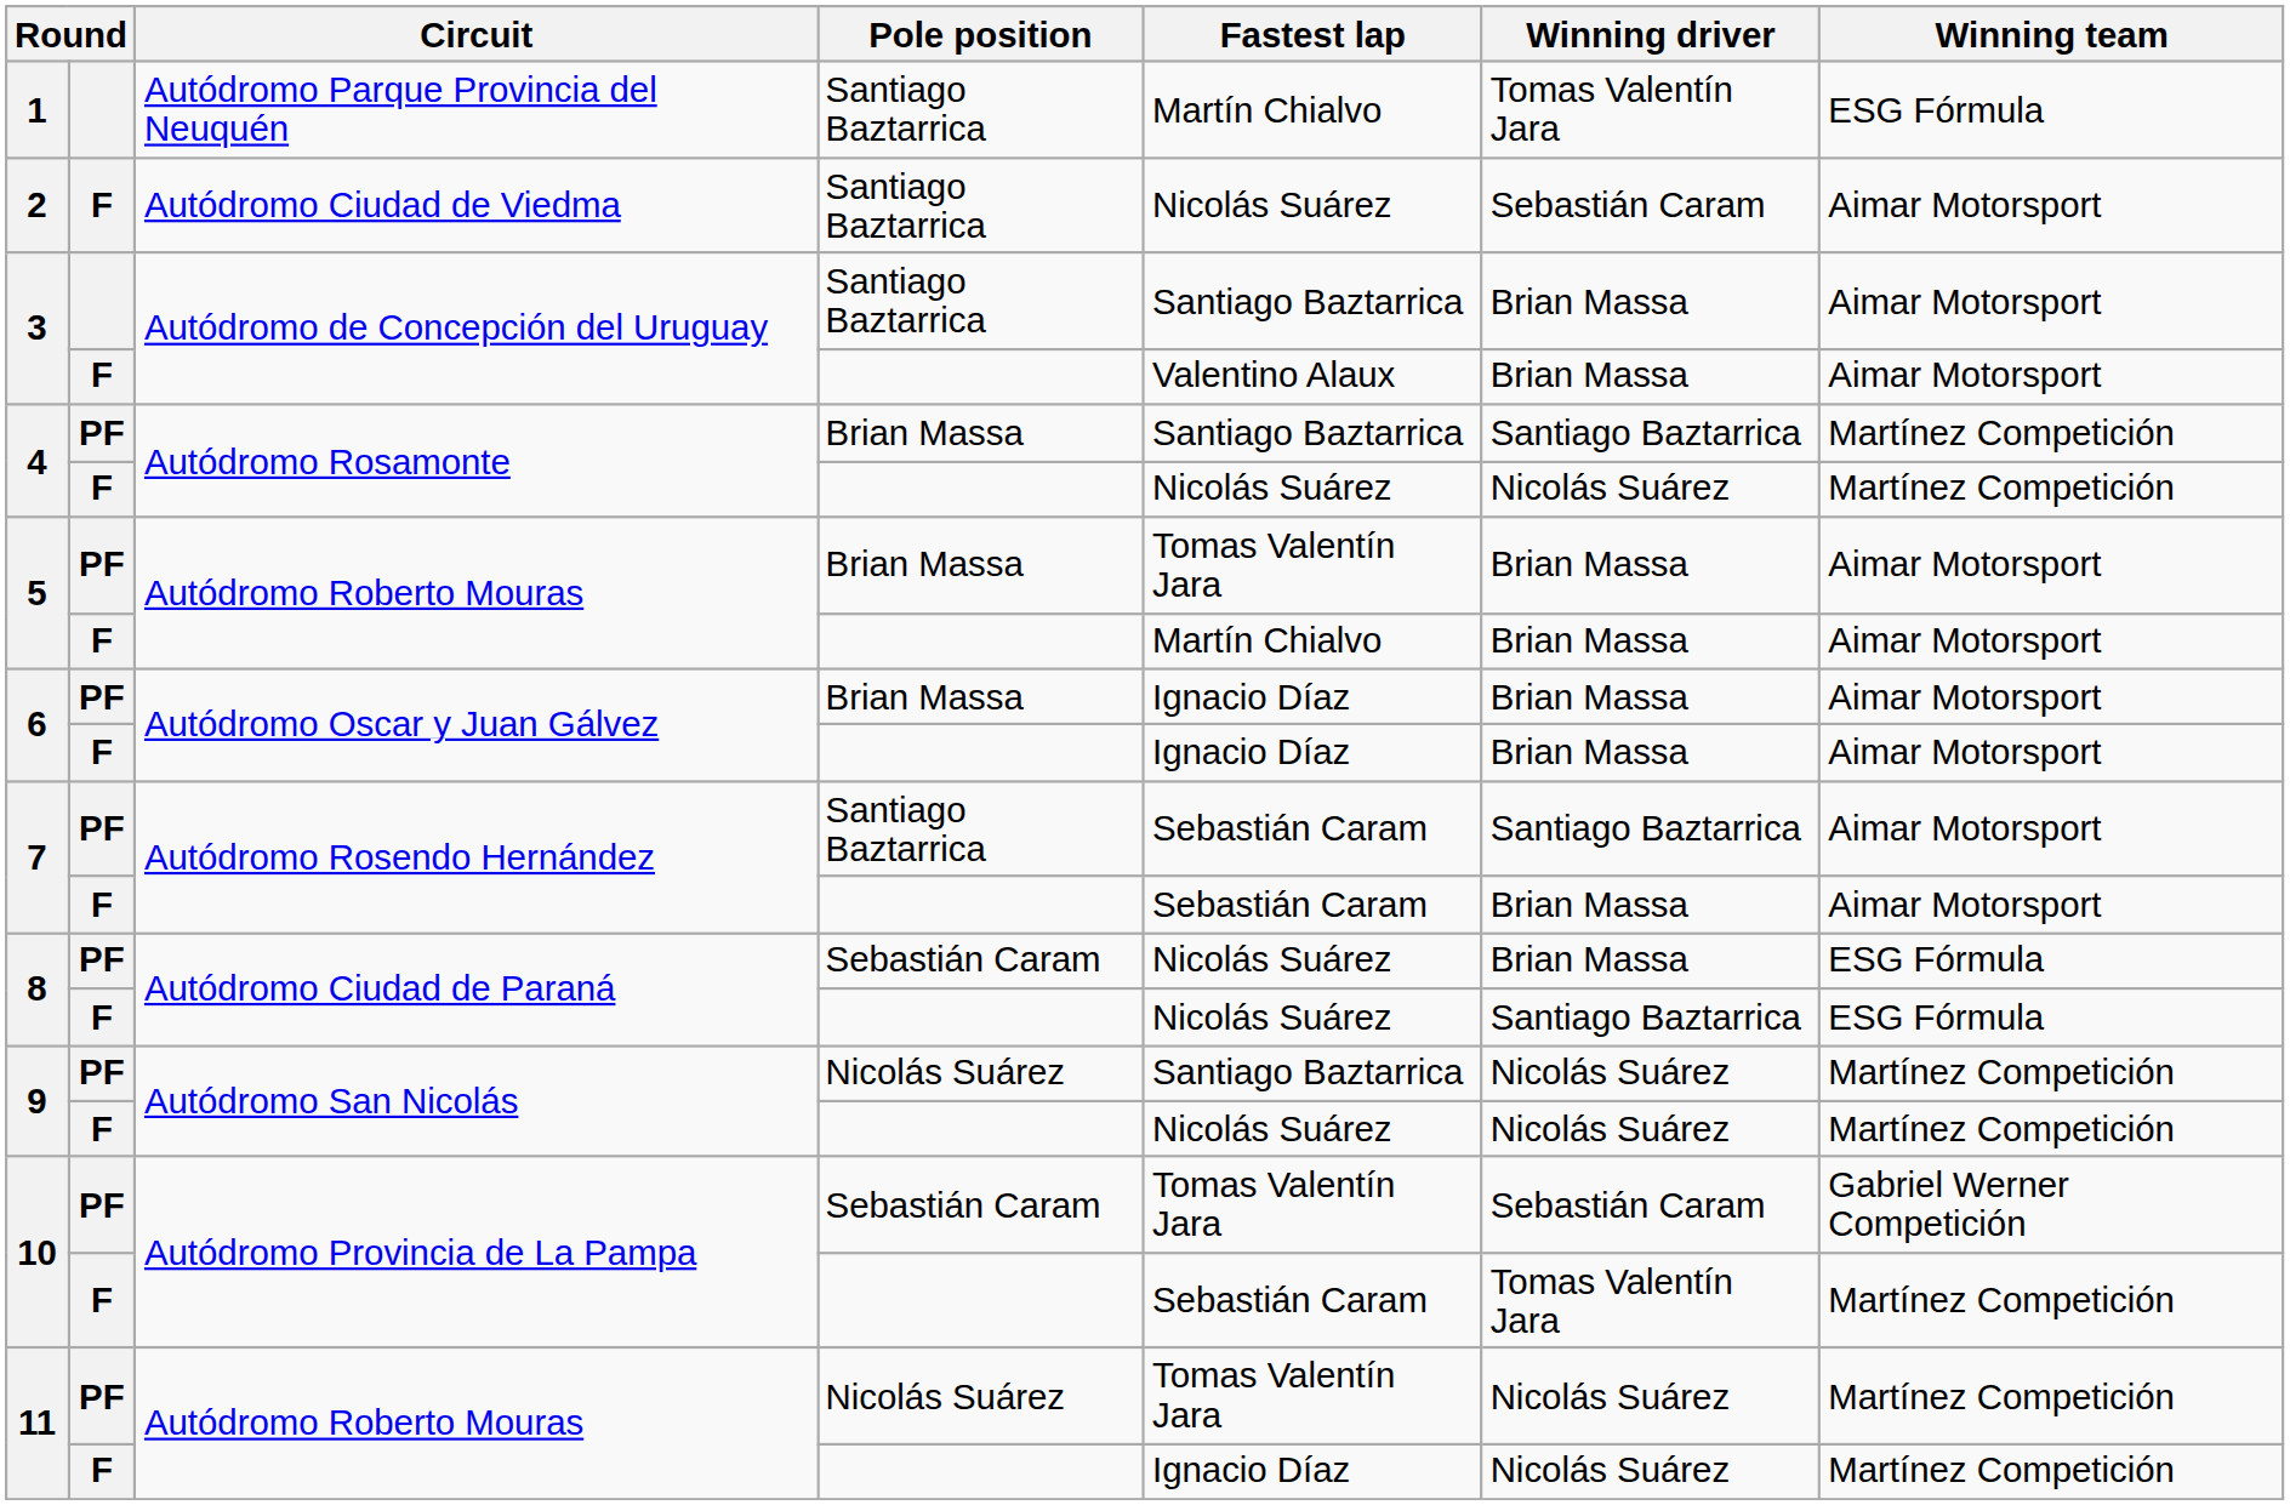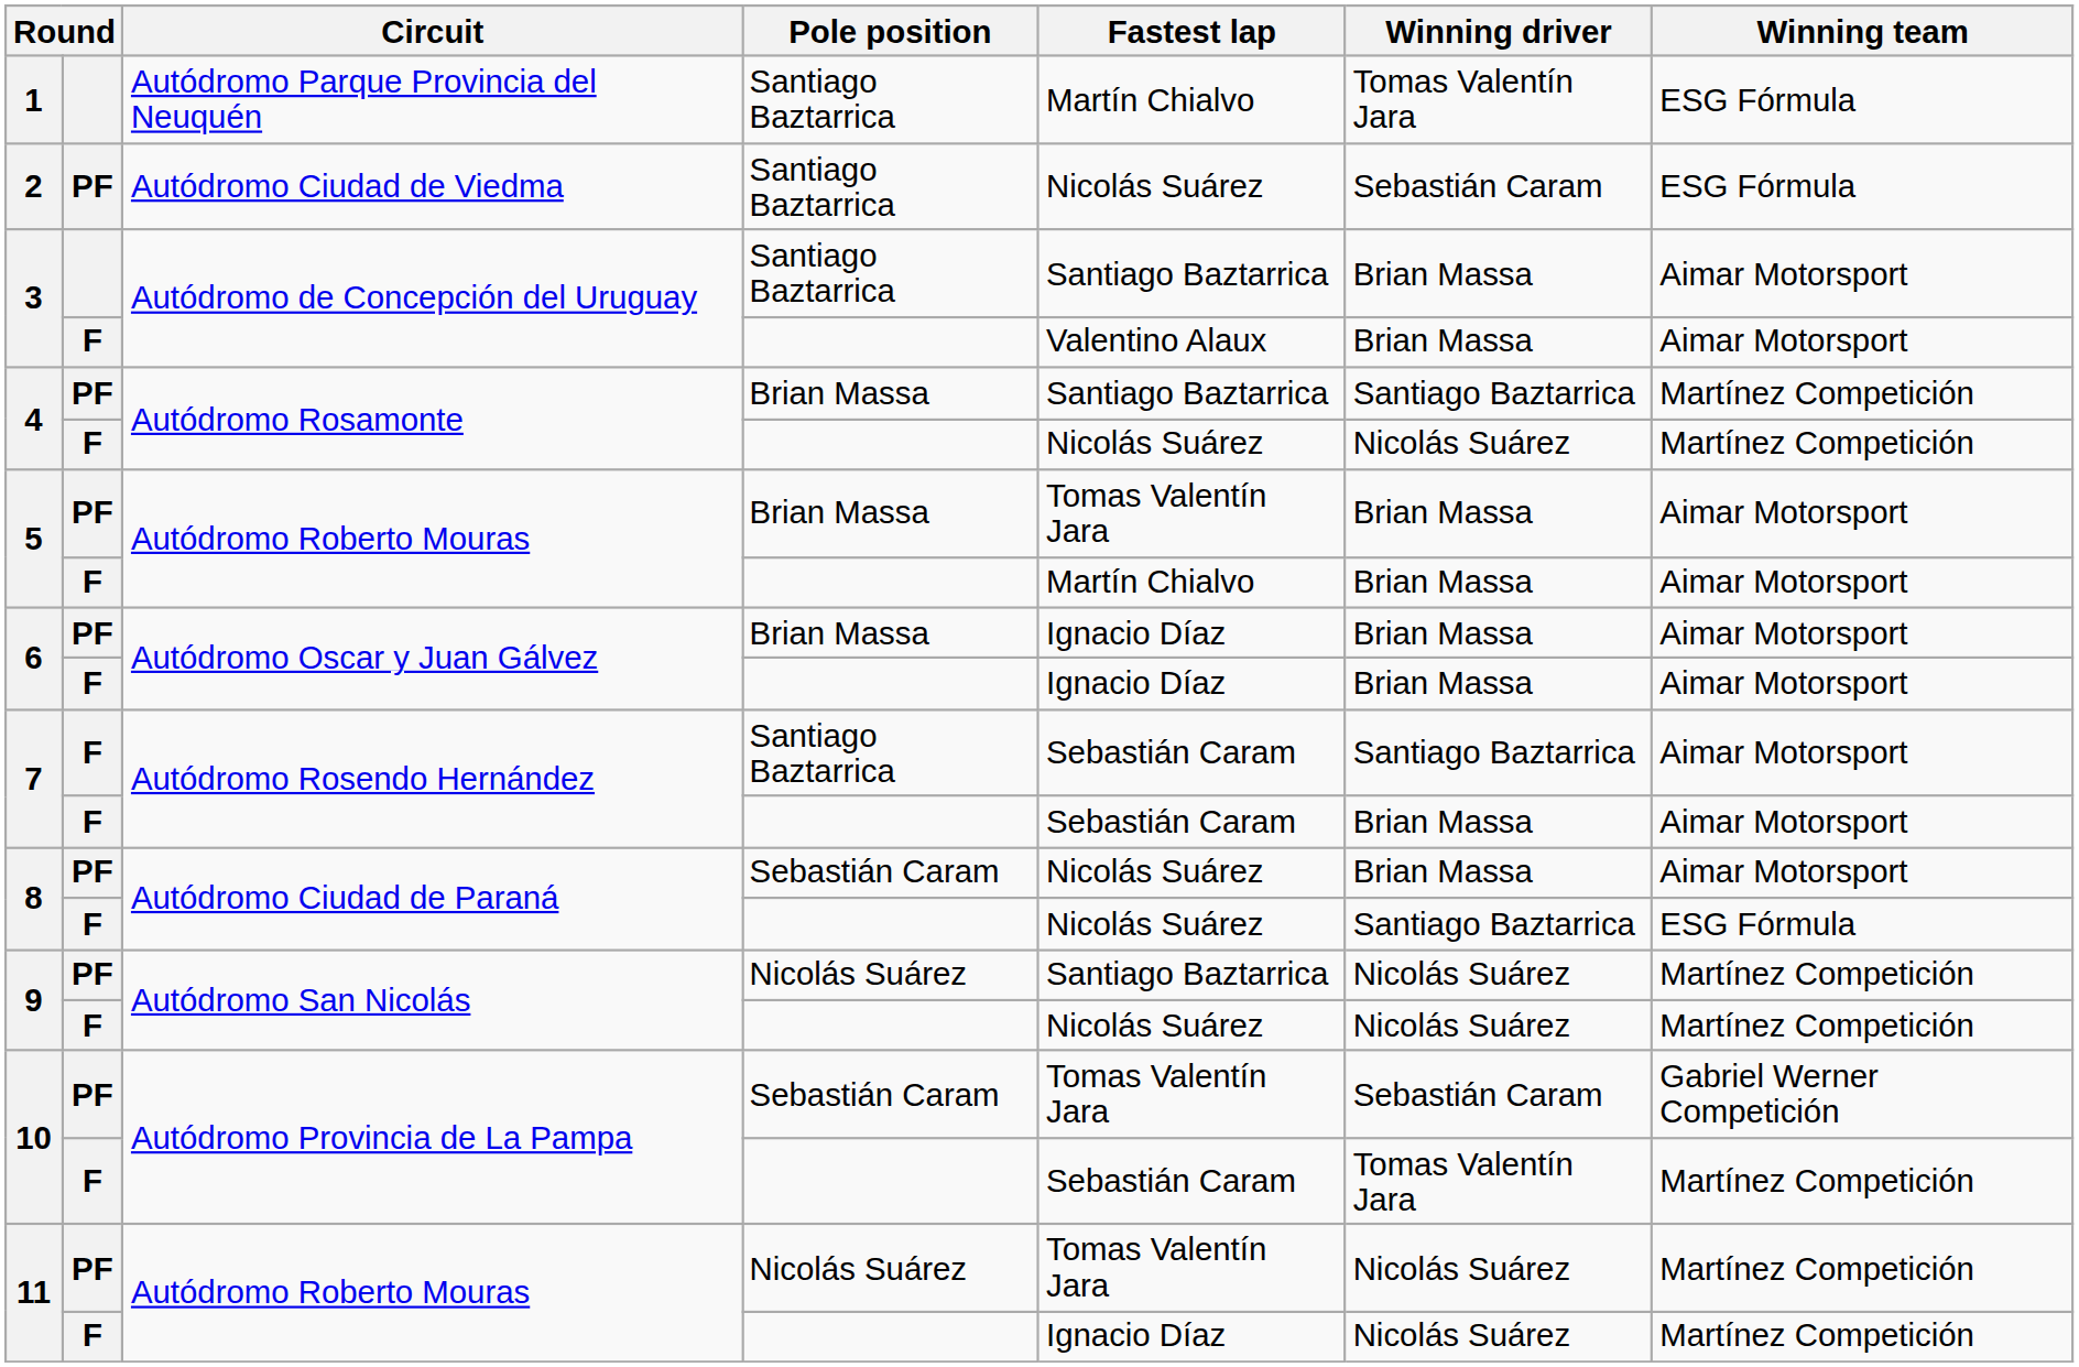 <table class="wikitable" style="font-size: 85%;">
 <tr>
 <th colspan="2">Round</th>
 <th>Circuit</th>
 <th>Pole position</th>
 <th>Fastest lap</th>
 <th>Winning driver</th>
 <th>Winning team</th>
 </tr>
 <tr>
 <th>1</th>
 <th></th>
 <td> <a href='#'>Autódromo Parque Provincia del Neuquén</a></td>
 <td> Santiago Baztarrica</td>
 <td> Martín Chialvo</td>
 <td> Tomas Valentín Jara</td>
 <td>ESG Fórmula</td>
 </tr>
 <tr>
 <th>2</th>
-<th>F</th>
+<th>PF</th>
 <td> <a href='#'>Autódromo Ciudad de Viedma</a></td>
 <td> Santiago Baztarrica</td>
 <td> Nicolás Suárez</td>
 <td> Sebastián Caram</td>
-<td>Aimar Motorsport</td>
+<td>ESG Fórmula</td>
 </tr>
 <tr>
 <th rowspan="2">3</th>
 <th></th>
 <td rowspan="2"> <a href='#'>Autódromo de Concepción del Uruguay</a></td>
 <td> Santiago Baztarrica</td>
 <td> Santiago Baztarrica</td>
 <td> Brian Massa</td>
 <td>Aimar Motorsport</td>
 </tr>
 <tr>
 <th>F</th>
 <td></td>
 <td> Valentino Alaux</td>
 <td> Brian Massa</td>
 <td>Aimar Motorsport</td>
 </tr>
 <tr>
 <th rowspan="2">4</th>
 <th>PF</th>
 <td rowspan="2"> <a href='#'>Autódromo Rosamonte</a></td>
 <td> Brian Massa</td>
 <td> Santiago Baztarrica</td>
 <td> Santiago Baztarrica</td>
 <td>Martínez Competición</td>
 </tr>
 <tr>
 <th>F</th>
 <td></td>
 <td> Nicolás Suárez</td>
 <td> Nicolás Suárez</td>
 <td>Martínez Competición</td>
 </tr>
 <tr>
 <th rowspan="2">5</th>
 <th>PF</th>
 <td rowspan="2"> <a href='#'>Autódromo Roberto Mouras</a></td>
 <td> Brian Massa</td>
 <td> Tomas Valentín Jara</td>
 <td> Brian Massa</td>
 <td>Aimar Motorsport</td>
 </tr>
 <tr>
 <th>F</th>
 <td></td>
 <td> Martín Chialvo</td>
 <td> Brian Massa</td>
 <td>Aimar Motorsport</td>
 </tr>
 <tr>
 <th rowspan="2">6</th>
 <th>PF</th>
 <td rowspan="2"> <a href='#'>Autódromo Oscar y Juan Gálvez</a></td>
 <td> Brian Massa</td>
 <td> Ignacio Díaz</td>
 <td> Brian Massa</td>
 <td>Aimar Motorsport</td>
 </tr>
 <tr>
 <th>F</th>
 <td></td>
 <td> Ignacio Díaz</td>
 <td> Brian Massa</td>
 <td>Aimar Motorsport</td>
 </tr>
 <tr>
 <th rowspan="2">7</th>
-<th>PF</th>
+<th>F</th>
 <td rowspan="2"> <a href='#'>Autódromo Rosendo Hernández</a></td>
 <td> Santiago Baztarrica</td>
 <td> Sebastián Caram</td>
 <td> Santiago Baztarrica</td>
 <td>Aimar Motorsport</td>
 </tr>
 <tr>
 <th>F</th>
 <td></td>
 <td> Sebastián Caram</td>
 <td> Brian Massa</td>
 <td>Aimar Motorsport</td>
 </tr>
 <tr>
 <th rowspan="2">8</th>
 <th>PF</th>
 <td rowspan="2"> <a href='#'>Autódromo Ciudad de Paraná</a></td>
 <td> Sebastián Caram</td>
 <td> Nicolás Suárez</td>
 <td> Brian Massa</td>
-<td>ESG Fórmula</td>
+<td>Aimar Motorsport</td>
 </tr>
 <tr>
 <th>F</th>
 <td></td>
 <td> Nicolás Suárez</td>
 <td> Santiago Baztarrica</td>
 <td>ESG Fórmula</td>
 </tr>
 <tr>
 <th rowspan="2">9</th>
 <th>PF</th>
 <td rowspan="2"> <a href='#'>Autódromo San Nicolás</a></td>
 <td> Nicolás Suárez</td>
 <td> Santiago Baztarrica</td>
 <td> Nicolás Suárez</td>
 <td>Martínez Competición</td>
 </tr>
 <tr>
 <th>F</th>
 <td></td>
 <td> Nicolás Suárez</td>
 <td> Nicolás Suárez</td>
 <td>Martínez Competición</td>
 </tr>
 <tr>
 <th rowspan="2">10</th>
 <th>PF</th>
 <td rowspan="2"> <a href='#'>Autódromo Provincia de La Pampa</a></td>
 <td> Sebastián Caram</td>
 <td> Tomas Valentín Jara</td>
 <td> Sebastián Caram</td>
 <td>Gabriel Werner Competición</td>
 </tr>
 <tr>
 <th>F</th>
 <td></td>
 <td> Sebastián Caram</td>
 <td> Tomas Valentín Jara</td>
 <td>Martínez Competición</td>
 </tr>
 <tr>
 <th rowspan="2">11</th>
 <th>PF</th>
 <td rowspan="2"> <a href='#'>Autódromo Roberto Mouras</a></td>
 <td> Nicolás Suárez</td>
 <td> Tomas Valentín Jara</td>
 <td> Nicolás Suárez</td>
 <td>Martínez Competición</td>
 </tr>
 <tr>
 <th>F</th>
 <td></td>
 <td> Ignacio Díaz</td>
 <td> Nicolás Suárez</td>
 <td>Martínez Competición</td>
 </tr>
 </table>
